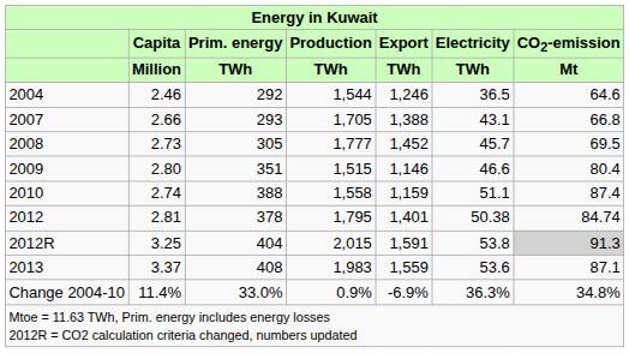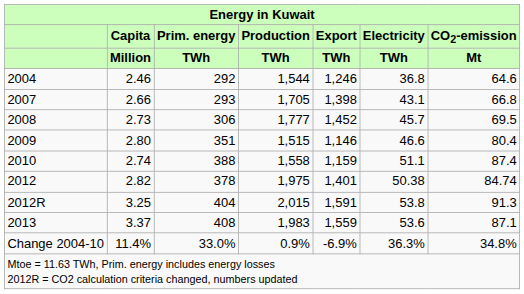 <table class="wikitable">
 <tr>
 <th colspan="7" align="center" style="background-color: #cfb;">Energy in Kuwait</th>
 </tr>
 <tr>
 <th style="background-color: #cfb;"></th>
 <th style="background-color: #cfb;">Capita</th>
 <th style="background-color: #cfb;">Prim. energy</th>
 <th style="background-color: #cfb;">Production</th>
 <th style="background-color: #cfb;">Export</th>
 <th style="background-color: #cfb;">Electricity</th>
 <th style="background-color: #cfb;">CO<sub>2</sub>-emission</th>
 </tr>
 <tr ---->
 <th style="background-color: #cfb;"></th>
 <th style="background-color: #cfb;">Million</th>
 <th style="background-color: #cfb;">TWh</th>
 <th style="background-color: #cfb;">TWh</th>
 <th style="background-color: #cfb;">TWh</th>
 <th style="background-color: #cfb;">TWh</th>
 <th style="background-color: #cfb;">Mt</th>
 </tr>
 <tr ---->
 <td align="left">2004</td>
 <td align="right">2.46</td>
 <td align="right">292</td>
 <td align="right">1,544</td>
 <td align="right">1,246</td>
-<td align="right">36.5</td>
+<td align="right">36.8</td>
 <td align="right">64.6</td>
 </tr>
 <tr ---->
 <td align="left">2007</td>
 <td align="right">2.66</td>
 <td align="right">293</td>
 <td align="right">1,705</td>
-<td align="right">1,388</td>
+<td align="right">1,398</td>
 <td align="right">43.1</td>
 <td align="right">66.8</td>
 </tr>
 <tr ---->
 <td align="left">2008</td>
 <td align="right">2.73</td>
-<td align="right">305</td>
+<td align="right">306</td>
 <td align="right">1,777</td>
 <td align="right">1,452</td>
 <td align="right">45.7</td>
 <td align="right">69.5</td>
 </tr>
 <tr ---->
 <td align="left">2009</td>
 <td align="right">2.80</td>
 <td align="right">351</td>
 <td align="right">1,515</td>
 <td align="right">1,146</td>
 <td align="right">46.6</td>
 <td align="right">80.4</td>
 </tr>
 <tr ---->
 <td align="left">2010</td>
 <td align="right">2.74</td>
 <td align="right">388</td>
 <td align="right">1,558</td>
 <td align="right">1,159</td>
 <td align="right">51.1</td>
 <td align="right">87.4</td>
 </tr>
 <tr ---->
 <td align="left">2012</td>
-<td align="right">2.81</td>
+<td align="right">2.82</td>
 <td align="right">378</td>
-<td align="right">1,795</td>
+<td align="right">1,975</td>
 <td align="right">1,401</td>
 <td align="right">50.38</td>
 <td align="right">84.74</td>
 </tr>
 <tr ---->
 <td align="left">2012R</td>
 <td align="right">3.25</td>
 <td align="right">404</td>
 <td align="right">2,015</td>
 <td align="right">1,591</td>
 <td align="right">53.8</td>
-<td align="right" style="background: lightgrey;">91.3</td>
+<td align="right">91.3</td>
 </tr>
 <tr ---->
 <td align="left">2013</td>
 <td align="right">3.37</td>
 <td align="right">408</td>
 <td align="right">1,983</td>
 <td align="right">1,559</td>
 <td align="right">53.6</td>
 <td align="right">87.1</td>
 </tr>
 <tr ---->
 <td align="left">Change 2004-10</td>
 <td align="right">11.4%</td>
 <td align="right">33.0%</td>
 <td align="right">0.9%</td>
 <td align="right">-6.9%</td>
 <td align="right">36.3%</td>
 <td align="right">34.8%</td>
 </tr>
 <tr ---->
 <td align="left" colspan=7><small> Mtoe = 11.63 TWh, Prim. energy includes energy losses</small><br><small>2012R = CO2 calculation criteria changed, numbers updated </small></td>
 </tr>
 </table>
